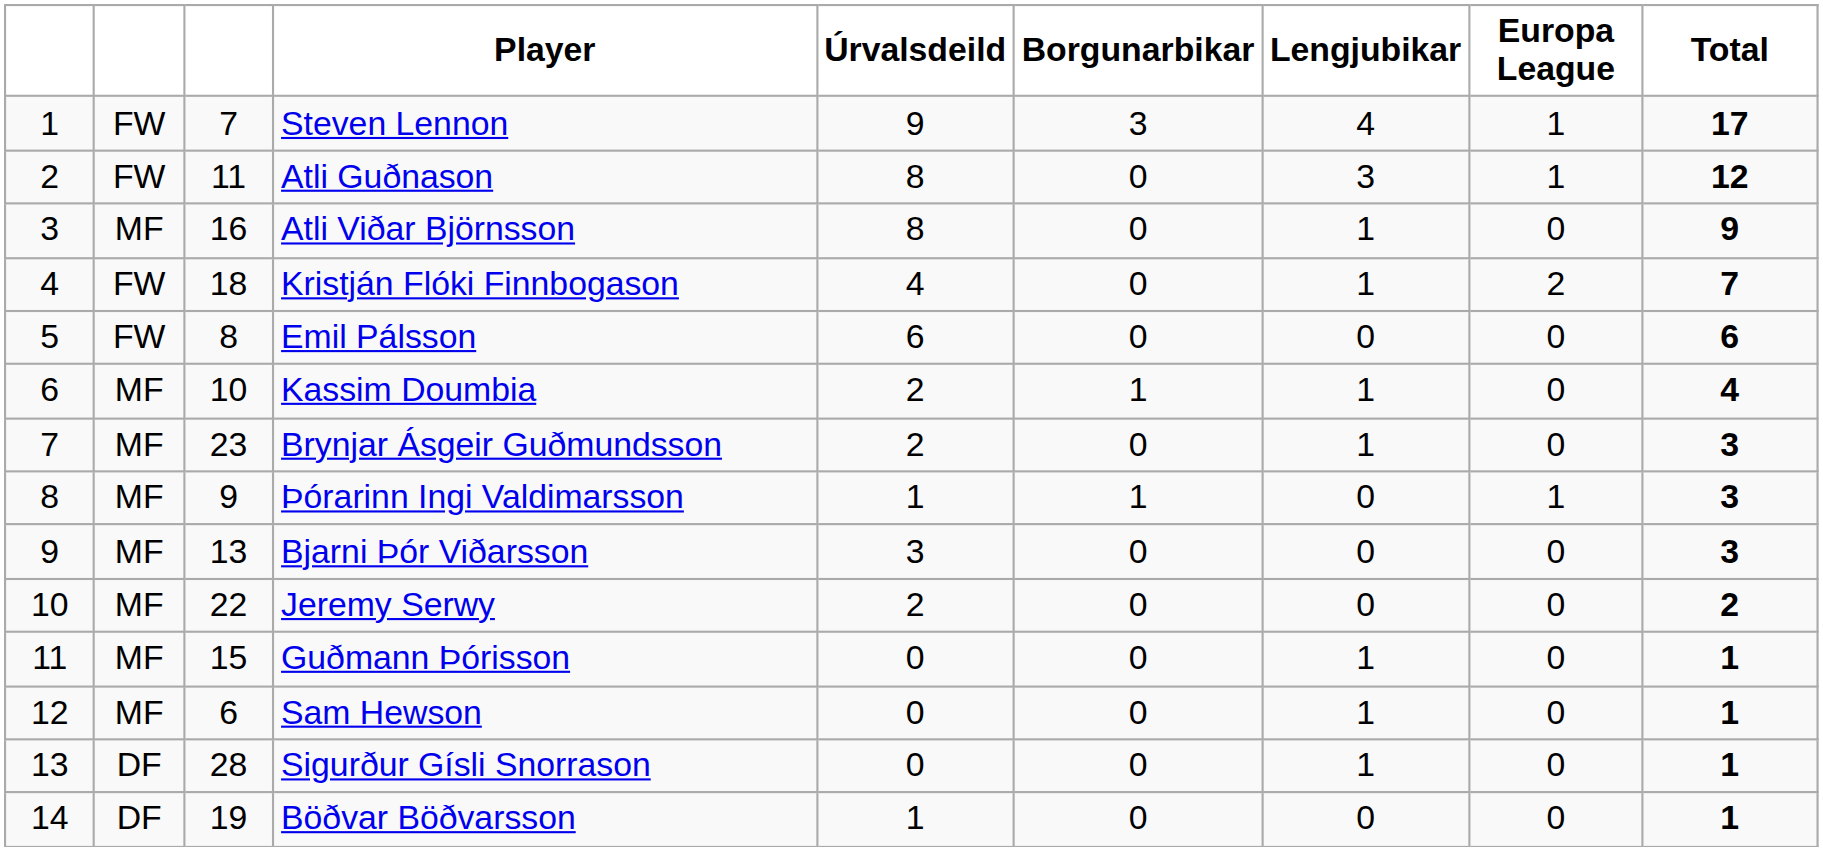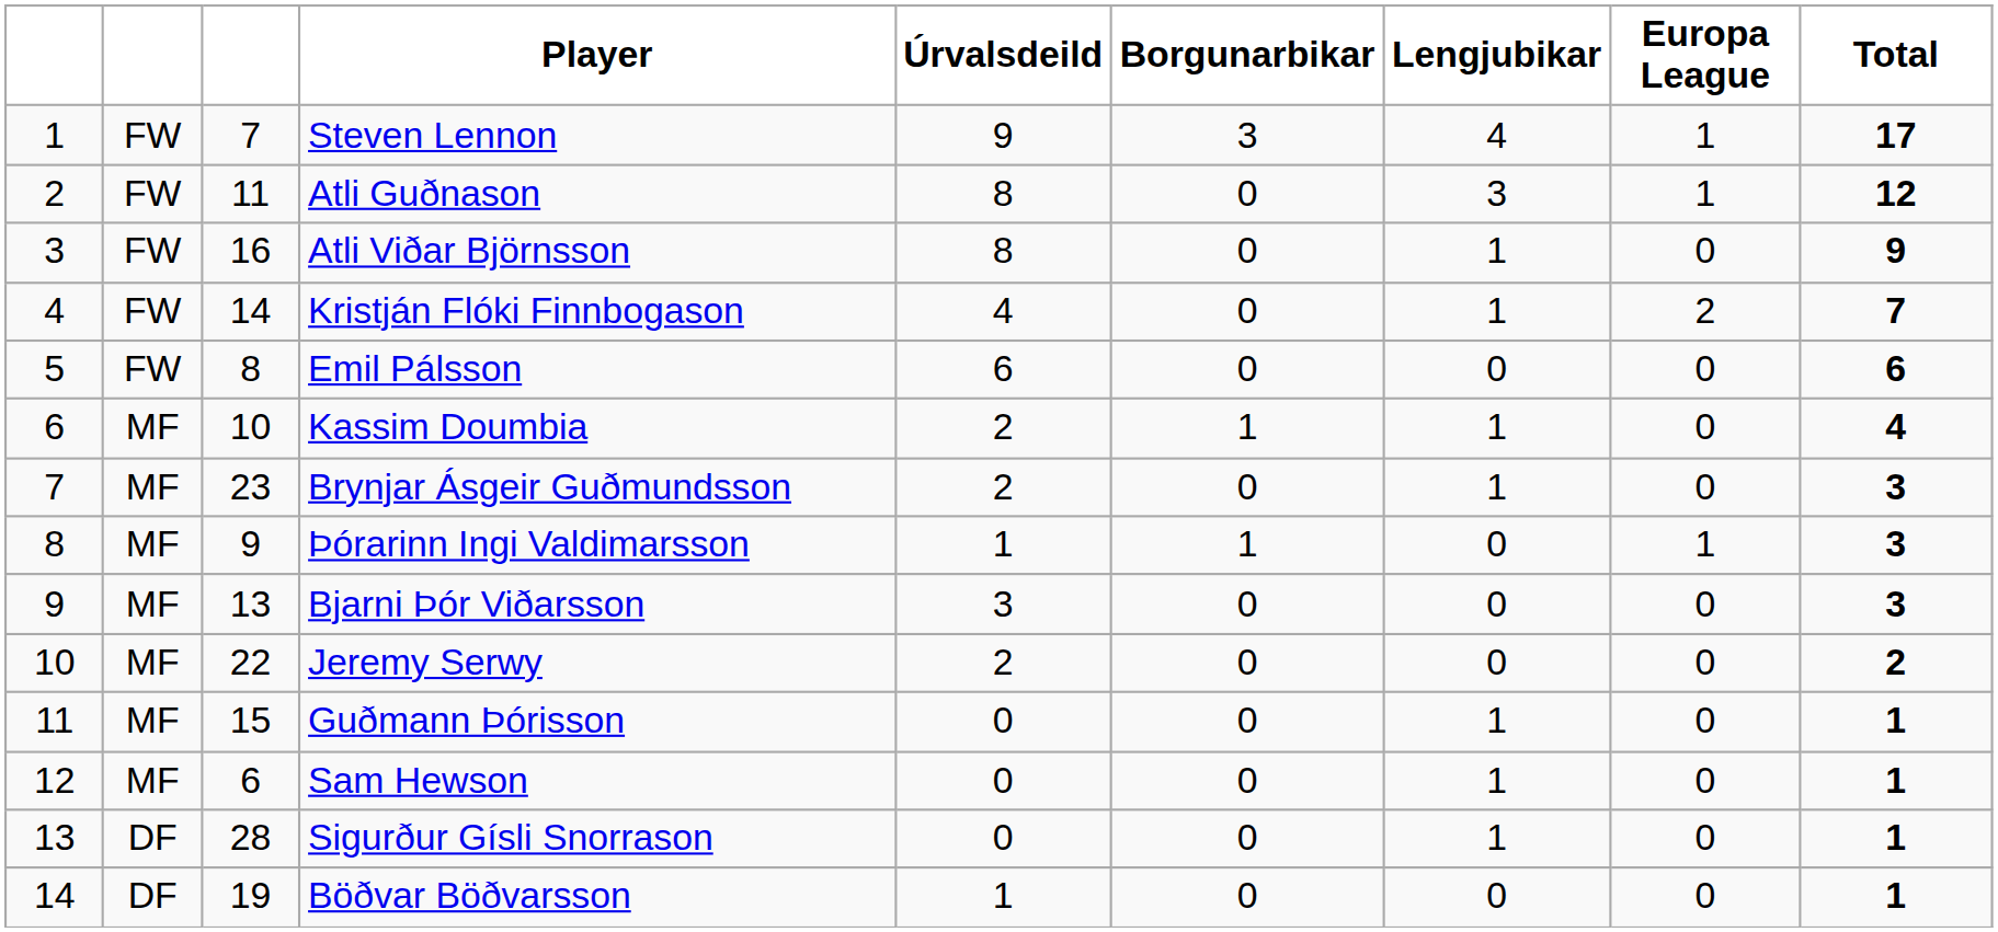 <table class="wikitable" style="text-align:center;">
 <tr>
 <th style="background:#FFFFFF; color:black; width:35px;"></th>
 <th style="background:#FFFFFF; color:black; width:35px;"></th>
 <th style="background:#FFFFFF; color:black; width:35px;"></th>
 <th style="background:#FFFFFF; color:black; width:250px;">Player</th>
 <th style="background:#FFFFFF; color:black; width:75px;">Úrvalsdeild</th>
 <th style="background:#FFFFFF; color:black; width:75px;">Borgunarbikar</th>
 <th style="background:#FFFFFF; color:black; width:75px;">Lengjubikar</th>
 <th style="background:#FFFFFF; color:black; width:75px;">Europa League</th>
 <th style="background:#FFFFFF; color:black; width:75px;"><strong>Total</strong></th>
 </tr>
 <tr>
 <td rowspan=1>1</td>
 <td>FW</td>
 <td>7</td>
 <td align=left> <a href='#'>Steven Lennon</a></td>
 <td>9</td>
 <td>3</td>
 <td>4</td>
 <td>1</td>
 <td><strong>17</strong></td>
 </tr>
 <tr>
 <td rowspan=1>2</td>
 <td>FW</td>
 <td>11</td>
 <td align=left> <a href='#'>Atli Guðnason</a></td>
 <td>8</td>
 <td>0</td>
 <td>3</td>
 <td>1</td>
 <td><strong>12</strong></td>
 </tr>
 <tr>
 <td rowspan=1>3</td>
-<td>MF</td>
+<td>FW</td>
 <td>16</td>
 <td align=left> <a href='#'>Atli Viðar Björnsson</a></td>
 <td>8</td>
 <td>0</td>
 <td>1</td>
 <td>0</td>
 <td><strong>9</strong></td>
 </tr>
 <tr>
 <td rowspan=1>4</td>
 <td>FW</td>
-<td>18</td>
+<td>14</td>
 <td align=left> <a href='#'>Kristján Flóki Finnbogason</a></td>
 <td>4</td>
 <td>0</td>
 <td>1</td>
 <td>2</td>
 <td><strong>7</strong></td>
 </tr>
 <tr>
 <td rowspan=1>5</td>
 <td>FW</td>
 <td>8</td>
 <td align=left> <a href='#'>Emil Pálsson</a></td>
 <td>6</td>
 <td>0</td>
 <td>0</td>
 <td>0</td>
 <td><strong>6</strong></td>
 </tr>
 <tr>
 <td rowspan=1>6</td>
 <td>MF</td>
 <td>10</td>
 <td align=left> <a href='#'>Kassim Doumbia</a></td>
 <td>2</td>
 <td>1</td>
 <td>1</td>
 <td>0</td>
 <td><strong>4</strong></td>
 </tr>
 <tr>
 <td rowspan=1>7</td>
 <td>MF</td>
 <td>23</td>
 <td align=left> <a href='#'>Brynjar Ásgeir Guðmundsson</a></td>
 <td>2</td>
 <td>0</td>
 <td>1</td>
 <td>0</td>
 <td><strong>3</strong></td>
 </tr>
 <tr>
 <td rowspan=1>8</td>
 <td>MF</td>
 <td>9</td>
 <td align=left> <a href='#'>Þórarinn Ingi Valdimarsson</a></td>
 <td>1</td>
 <td>1</td>
 <td>0</td>
 <td>1</td>
 <td><strong>3</strong></td>
 </tr>
 <tr>
 <td rowspan=1>9</td>
 <td>MF</td>
 <td>13</td>
 <td align=left> <a href='#'>Bjarni Þór Viðarsson</a></td>
 <td>3</td>
 <td>0</td>
 <td>0</td>
 <td>0</td>
 <td><strong>3</strong></td>
 </tr>
 <tr>
 <td rowspan=1>10</td>
 <td>MF</td>
 <td>22</td>
 <td align=left> <a href='#'>Jeremy Serwy</a></td>
 <td>2</td>
 <td>0</td>
 <td>0</td>
 <td>0</td>
 <td><strong>2</strong></td>
 </tr>
 <tr>
 <td rowspan=1>11</td>
 <td>MF</td>
 <td>15</td>
 <td align=left> <a href='#'>Guðmann Þórisson</a></td>
 <td>0</td>
 <td>0</td>
 <td>1</td>
 <td>0</td>
 <td><strong>1</strong></td>
 </tr>
 <tr>
 <td rowspan=1>12</td>
 <td>MF</td>
 <td>6</td>
 <td align=left> <a href='#'>Sam Hewson</a></td>
 <td>0</td>
 <td>0</td>
 <td>1</td>
 <td>0</td>
 <td><strong>1</strong></td>
 </tr>
 <tr>
 <td rowspan=1>13</td>
 <td>DF</td>
 <td>28</td>
 <td align=left> <a href='#'>Sigurður Gísli Snorrason</a></td>
 <td>0</td>
 <td>0</td>
 <td>1</td>
 <td>0</td>
 <td><strong>1</strong></td>
 </tr>
 <tr>
 <td rowspan=1>14</td>
 <td>DF</td>
 <td>19</td>
 <td align=left> <a href='#'>Böðvar Böðvarsson</a></td>
 <td>1</td>
 <td>0</td>
 <td>0</td>
 <td>0</td>
 <td><strong>1</strong></td>
 </tr>
 </table>
